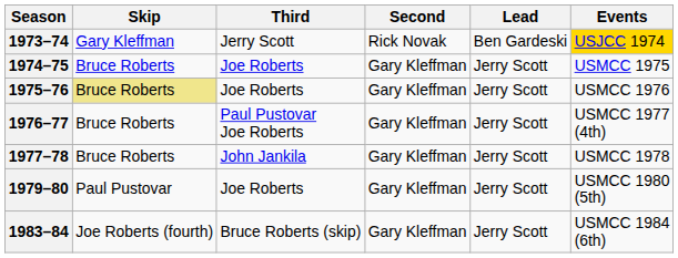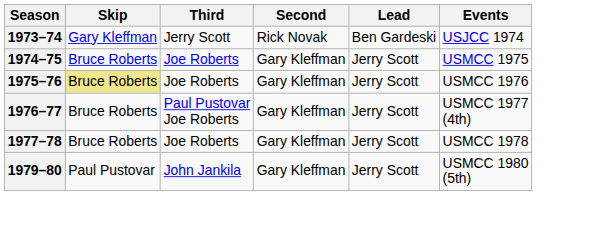 <table class="wikitable">
 <tr>
 <th scope="col">Season</th>
 <th scope="col">Skip</th>
 <th scope="col">Third</th>
 <th scope="col">Second</th>
 <th scope="col">Lead</th>
 <th scope="col">Events</th>
 </tr>
 <tr>
 <th scope="row">1973–74</th>
 <td><a href='#'>Gary Kleffman</a></td>
 <td>Jerry Scott</td>
 <td>Rick Novak</td>
 <td>Ben Gardeski</td>
-<td style="background: gold;"><a href='#'>USJCC</a> 1974 </td>
+<td><a href='#'>USJCC</a> 1974 </td>
 </tr>
 <tr>
 <th scope="row">1974–75</th>
 <td><a href='#'>Bruce Roberts</a></td>
 <td><a href='#'>Joe Roberts</a></td>
 <td>Gary Kleffman</td>
 <td>Jerry Scott</td>
 <td><a href='#'>USMCC</a> 1975</td>
 </tr>
 <tr>
 <th scope="row">1975–76</th>
 <td style="background: khaki;">Bruce Roberts</td>
 <td>Joe Roberts</td>
 <td>Gary Kleffman</td>
 <td>Jerry Scott</td>
 <td>USMCC 1976 <br> </td>
 </tr>
 <tr>
 <th scope="row">1976–77</th>
 <td>Bruce Roberts</td>
 <td><a href='#'>Paul Pustovar</a><br>Joe Roberts</td>
 <td>Gary Kleffman</td>
 <td>Jerry Scott</td>
 <td>USMCC 1977 <br> (4th)</td>
 </tr>
 <tr>
 <th scope="row">1977–78</th>
 <td>Bruce Roberts</td>
-<td><a href='#'>John Jankila</a></td>
+<td>Joe Roberts</td>
 <td>Gary Kleffman</td>
 <td>Jerry Scott</td>
 <td>USMCC 1978</td>
 </tr>
 <tr>
 <th scope="row">1979–80</th>
 <td>Paul Pustovar</td>
-<td>Joe Roberts</td>
+<td><a href='#'>John Jankila</a></td>
 <td>Gary Kleffman</td>
 <td>Jerry Scott</td>
 <td>USMCC 1980 <br> (5th)</td>
 </tr>
-<tr>
-<th scope="row">1983–84</th>
-<td>Joe Roberts (fourth)</td>
-<td>Bruce Roberts (skip)</td>
-<td>Gary Kleffman</td>
-<td>Jerry Scott</td>
-<td>USMCC 1984 <br> (6th)</td>
-</tr>
 </table>
